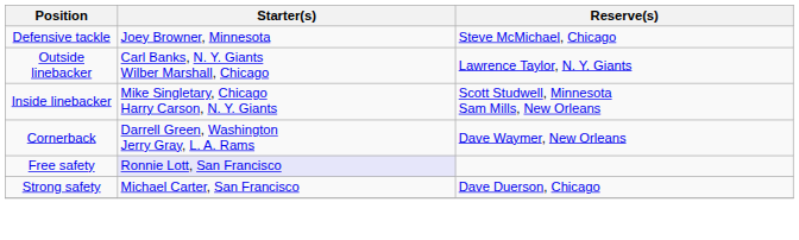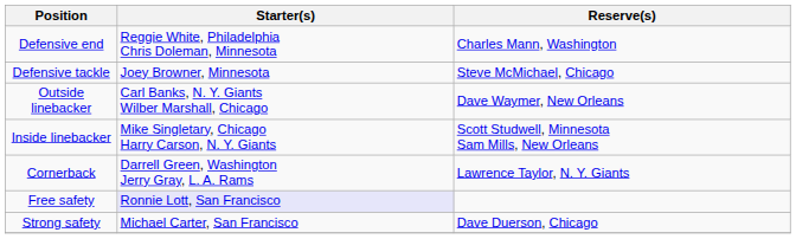 <table class="wikitable" width=75%>
 <tr>
 <th width=10%>Position</th>
 <th width=30%>Starter(s)</th>
 <th width=30%>Reserve(s)</th>
+</tr>
+<tr>
+<td align=center><a href='#'>Defensive end</a></td>
+<td> <a href='#'>Reggie White</a>, <a href='#'>Philadelphia</a><br> <a href='#'>Chris Doleman</a>, <a href='#'>Minnesota</a></td>
+<td> <a href='#'>Charles Mann</a>, <a href='#'>Washington</a></td>
 </tr>
 <tr>
 <td align=center><a href='#'>Defensive tackle</a></td>
 <td> <a href='#'>Joey Browner</a>, <a href='#'>Minnesota</a></td>
 <td> <a href='#'>Steve McMichael</a>, <a href='#'>Chicago</a></td>
 </tr>
 <tr>
 <td align=center><a href='#'>Outside linebacker</a></td>
 <td> <a href='#'>Carl Banks</a>, <a href='#'>N. Y. Giants</a><br> <a href='#'>Wilber Marshall</a>, <a href='#'>Chicago</a></td>
-<td> <a href='#'>Lawrence Taylor</a>, <a href='#'>N. Y. Giants</a></td>
+<td> <a href='#'>Dave Waymer</a>, <a href='#'>New Orleans</a></td>
 </tr>
 <tr>
 <td align=center><a href='#'>Inside linebacker</a></td>
 <td> <a href='#'>Mike Singletary</a>, <a href='#'>Chicago</a><br> <a href='#'>Harry Carson</a>, <a href='#'>N. Y. Giants</a></td>
 <td> <a href='#'>Scott Studwell</a>, <a href='#'>Minnesota</a><br> <a href='#'>Sam Mills</a>, <a href='#'>New Orleans</a></td>
 </tr>
 <tr>
 <td align=center><a href='#'>Cornerback</a></td>
 <td> <a href='#'>Darrell Green</a>, <a href='#'>Washington</a><br> <a href='#'>Jerry Gray</a>, <a href='#'>L. A. Rams</a></td>
-<td> <a href='#'>Dave Waymer</a>, <a href='#'>New Orleans</a></td>
+<td> <a href='#'>Lawrence Taylor</a>, <a href='#'>N. Y. Giants</a></td>
 </tr>
 <tr>
 <td align=center><a href='#'>Free safety</a></td>
 <td style="background: lavender;"> <a href='#'>Ronnie Lott</a>, <a href='#'>San Francisco</a></td>
 <td></td>
 </tr>
 <tr>
 <td align=center><a href='#'>Strong safety</a></td>
 <td> <a href='#'>Michael Carter</a>, <a href='#'>San Francisco</a></td>
 <td> <a href='#'>Dave Duerson</a>, <a href='#'>Chicago</a></td>
 </tr>
 <tr>
 </tr>
 </table>
